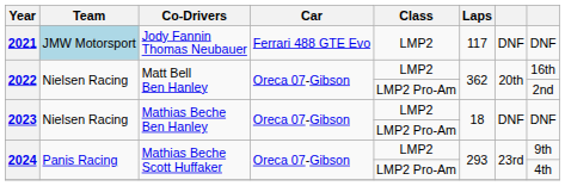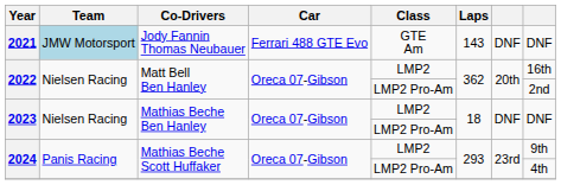 <table class="wikitable" style="text-align:center; font-size:90%">
 <tr>
 <th>Year</th>
 <th>Team</th>
 <th>Co-Drivers</th>
 <th>Car</th>
 <th>Class</th>
 <th>Laps</th>
 <th></th>
 <th></th>
 </tr>
 <tr>
 <th><a href='#'>2021</a></th>
 <td align="left" style="background: lightblue;"> JMW Motorsport</td>
 <td align="left"> <a href='#'>Jody Fannin</a><br> <a href='#'>Thomas Neubauer</a></td>
 <td align="left"><a href='#'>Ferrari 488 GTE Evo</a></td>
-<td>LMP2</td>
-<td>117</td>
+<td>GTE<br>Am</td>
+<td>143</td>
 <td>DNF</td>
 <td>DNF</td>
 </tr>
 <tr>
 <th rowspan="2"><a href='#'>2022</a></th>
 <td rowspan="2" align="left"> Nielsen Racing</td>
 <td rowspan="2" align="left"> Matt Bell<br> <a href='#'>Ben Hanley</a></td>
 <td rowspan="2" align="left"><a href='#'>Oreca 07</a>-<a href='#'>Gibson</a></td>
 <td>LMP2</td>
 <td rowspan="2">362</td>
 <td rowspan="2">20th</td>
 <td>16th</td>
 </tr>
 <tr>
 <td>LMP2 Pro-Am</td>
 <td>2nd</td>
 </tr>
 <tr>
 <th rowspan="2"><a href='#'>2023</a></th>
 <td rowspan="2" align="left"> Nielsen Racing</td>
 <td rowspan="2" align="left"> <a href='#'>Mathias Beche</a><br> <a href='#'>Ben Hanley</a></td>
 <td rowspan="2" align="left"><a href='#'>Oreca 07</a>-<a href='#'>Gibson</a></td>
 <td>LMP2</td>
 <td rowspan="2">18</td>
 <td rowspan="2">DNF</td>
 <td rowspan="2">DNF</td>
 </tr>
 <tr>
 <td>LMP2 Pro-Am</td>
 </tr>
 <tr>
 <th rowspan="2"><a href='#'>2024</a></th>
 <td rowspan="2" align="left"> <a href='#'>Panis Racing</a></td>
 <td rowspan="2" align="left"> <a href='#'>Mathias Beche</a><br> <a href='#'>Scott Huffaker</a></td>
 <td rowspan="2" align="left"><a href='#'>Oreca 07</a>-<a href='#'>Gibson</a></td>
 <td>LMP2</td>
 <td rowspan="2">293</td>
 <td rowspan="2">23rd</td>
 <td>9th</td>
 </tr>
 <tr>
 <td>LMP2 Pro-Am</td>
 <td>4th</td>
 </tr>
 <tr>
 </tr>
 </table>
